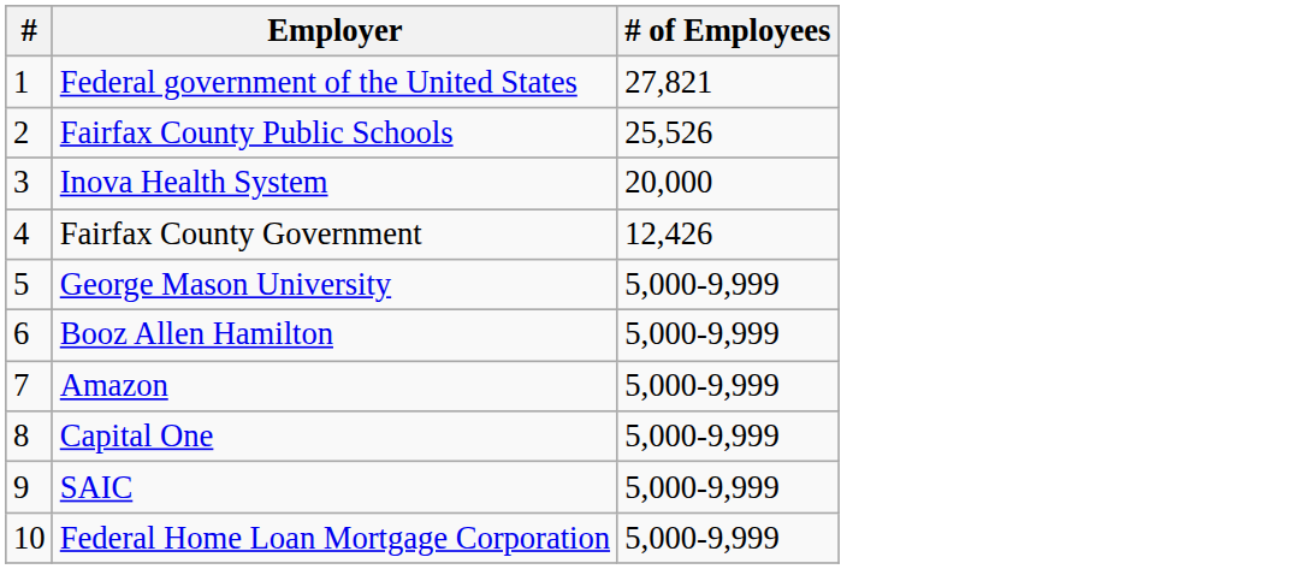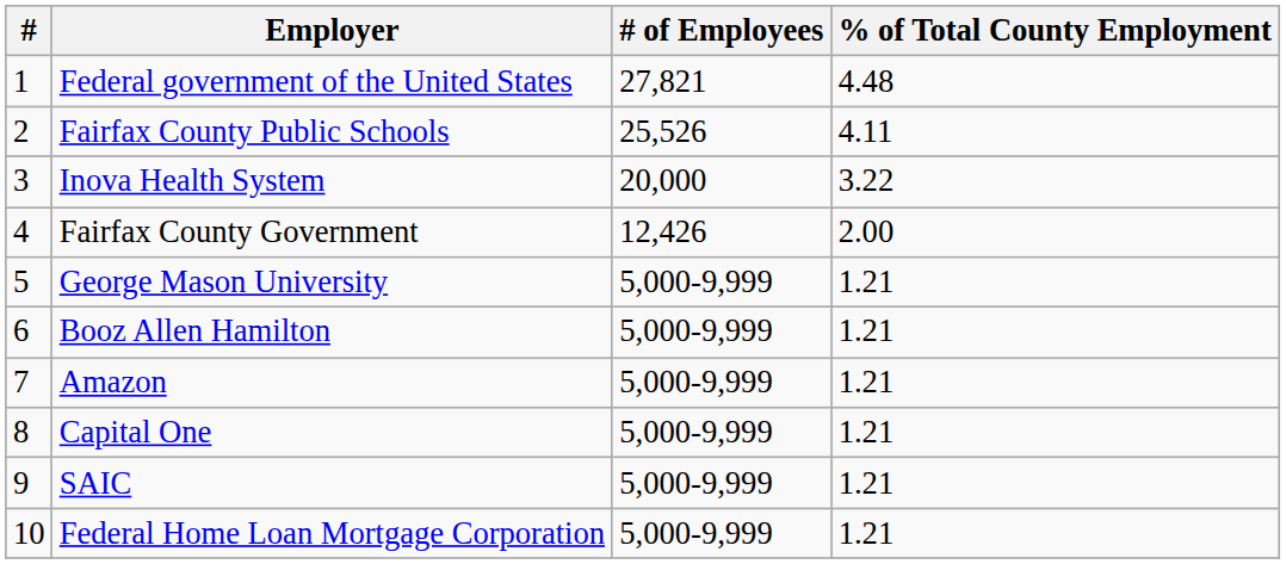 <table class="wikitable">
 <tr>
 <th>#</th>
 <th>Employer</th>
 <th># of Employees</th>
+<th>% of Total County Employment</th>
 </tr>
 <tr>
 <td>1</td>
 <td><a href='#'>Federal government of the United States</a></td>
 <td>27,821</td>
+<td>4.48</td>
 </tr>
 <tr>
 <td>2</td>
 <td><a href='#'>Fairfax County Public Schools</a></td>
 <td>25,526</td>
+<td>4.11</td>
 </tr>
 <tr>
 <td>3</td>
 <td><a href='#'>Inova Health System</a></td>
 <td>20,000</td>
+<td>3.22</td>
 </tr>
 <tr>
 <td>4</td>
 <td>Fairfax County Government</td>
 <td>12,426</td>
+<td>2.00</td>
 </tr>
 <tr>
 <td>5</td>
 <td><a href='#'>George Mason University</a></td>
 <td>5,000-9,999</td>
+<td>1.21</td>
 </tr>
 <tr>
 <td>6</td>
 <td><a href='#'>Booz Allen Hamilton</a></td>
 <td>5,000-9,999</td>
+<td>1.21</td>
 </tr>
 <tr>
 <td>7</td>
 <td><a href='#'>Amazon</a></td>
 <td>5,000-9,999</td>
+<td>1.21</td>
 </tr>
 <tr>
 <td>8</td>
 <td><a href='#'>Capital One</a></td>
 <td>5,000-9,999</td>
+<td>1.21</td>
 </tr>
 <tr>
 <td>9</td>
 <td><a href='#'>SAIC</a></td>
 <td>5,000-9,999</td>
+<td>1.21</td>
 </tr>
 <tr>
 <td>10</td>
 <td><a href='#'>Federal Home Loan Mortgage Corporation</a></td>
 <td>5,000-9,999</td>
+<td>1.21</td>
 </tr>
 </table>
